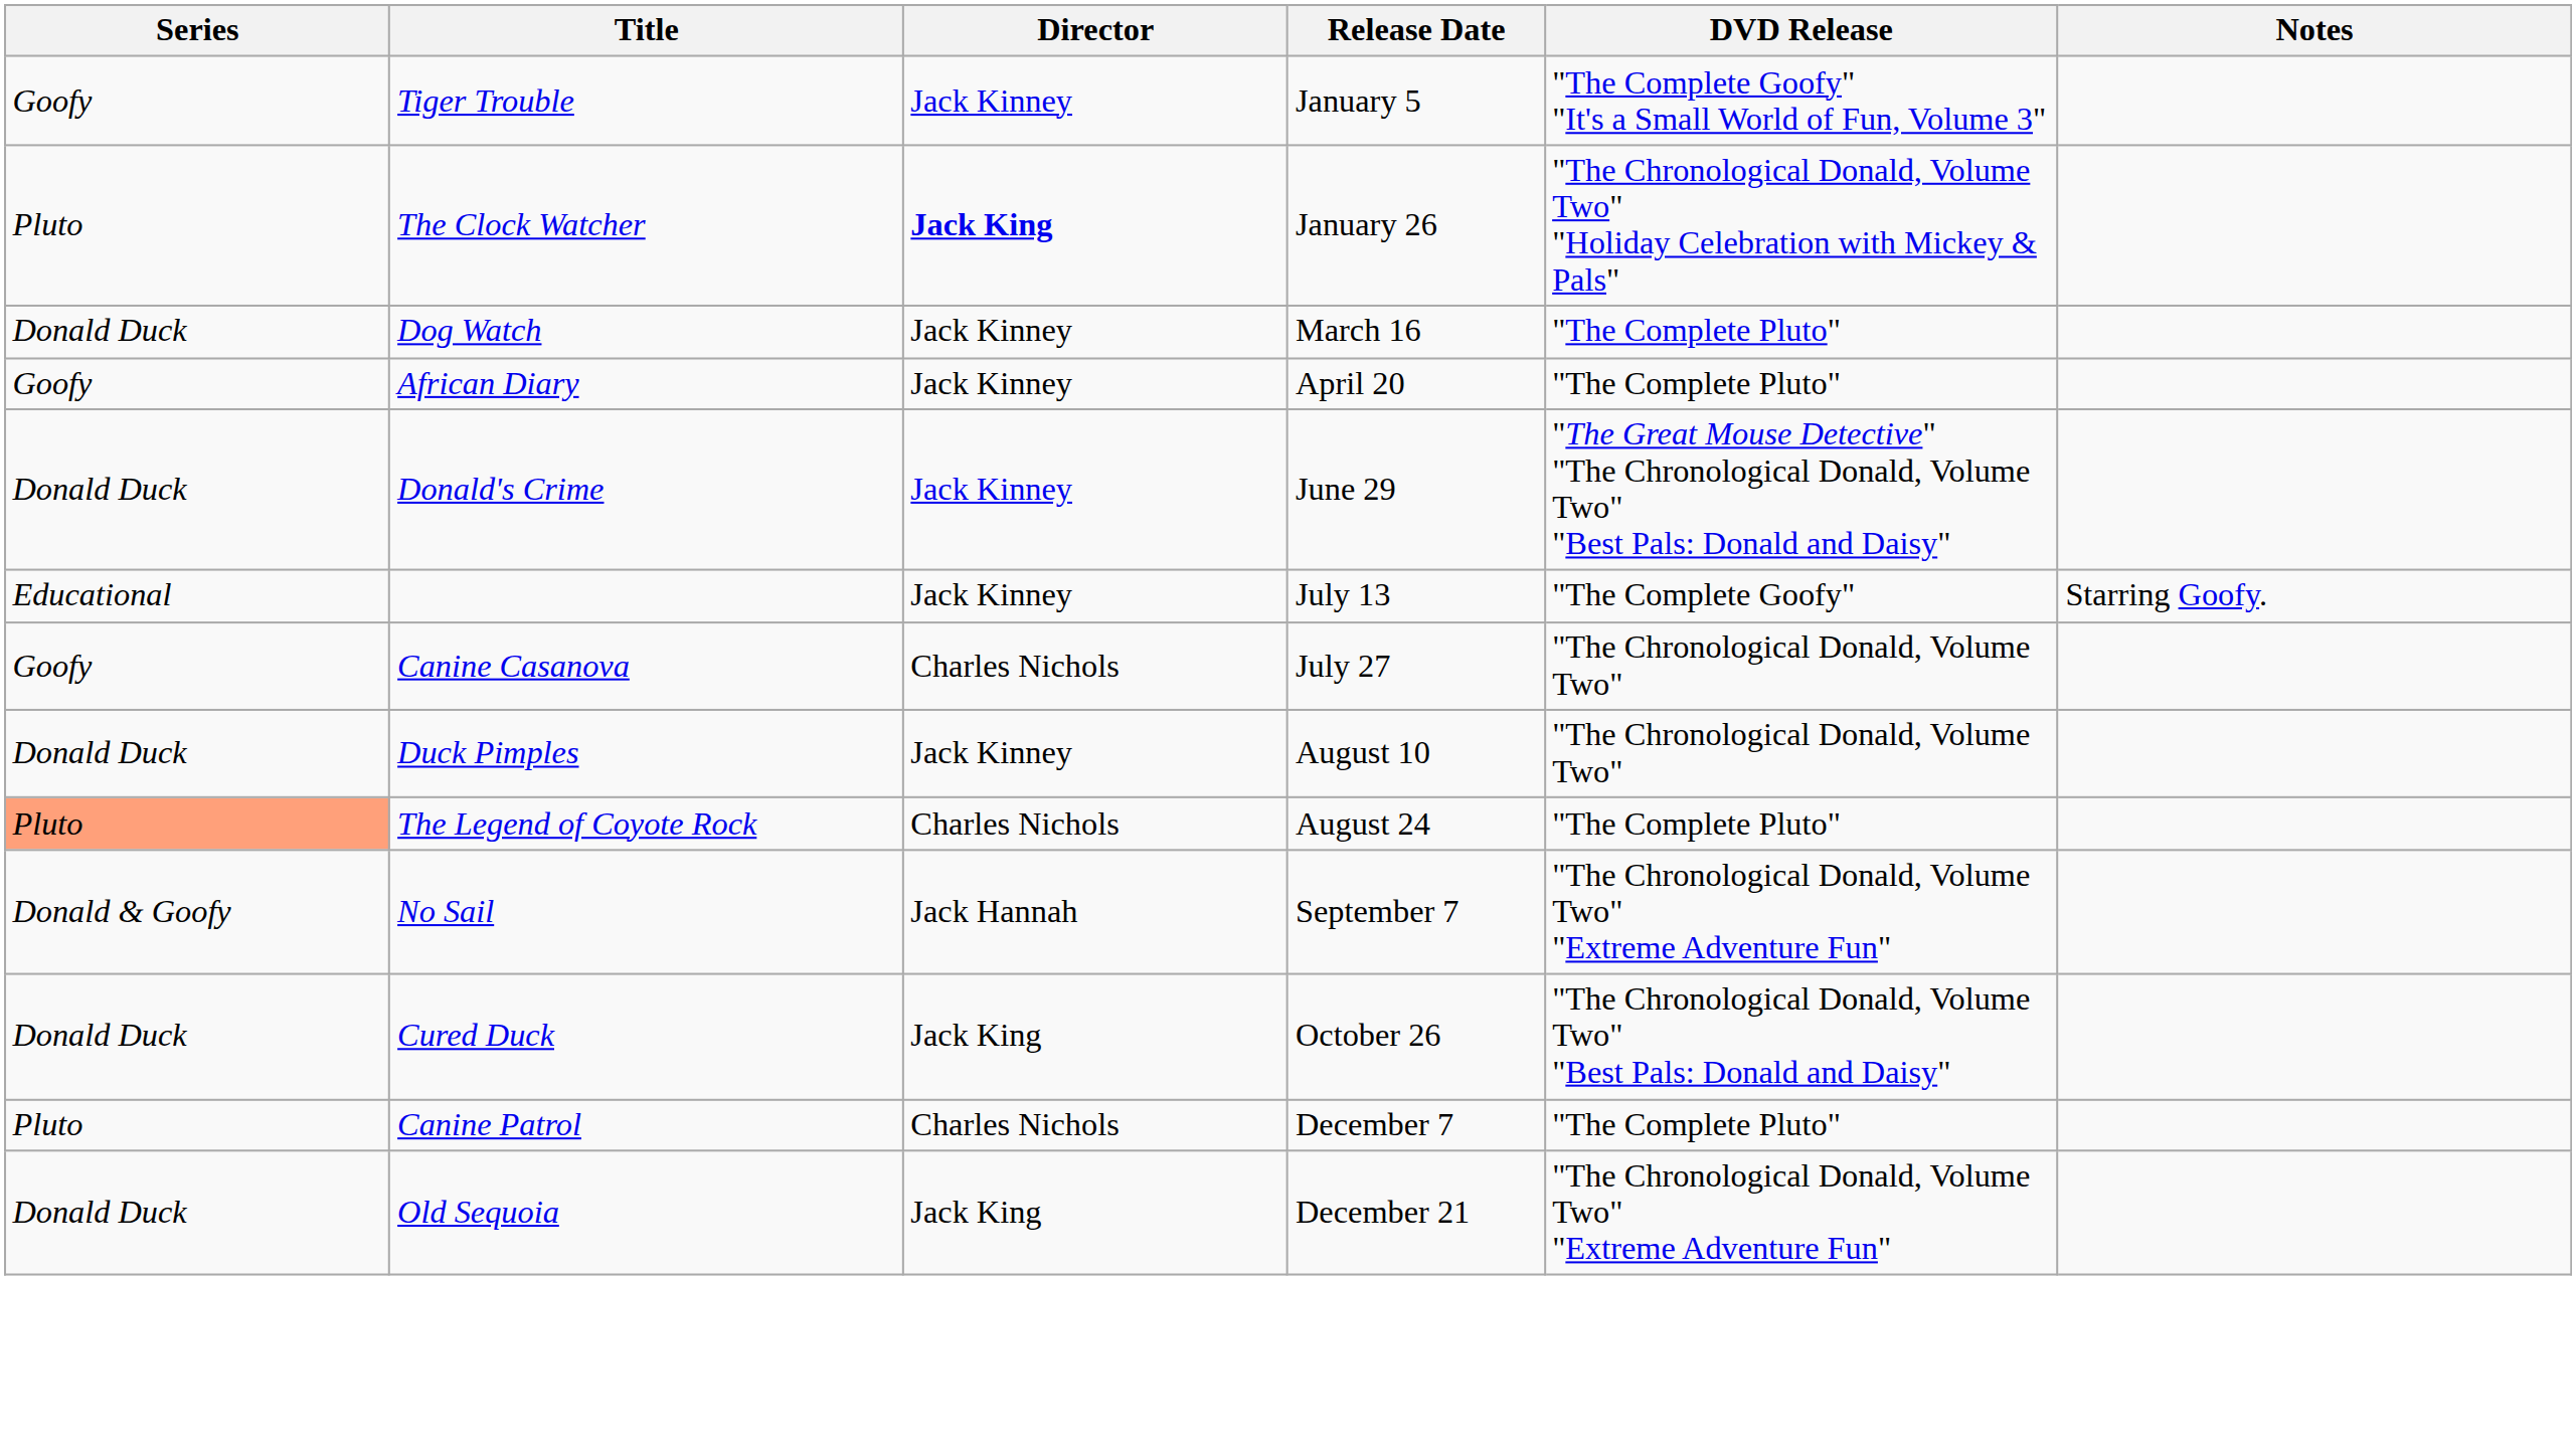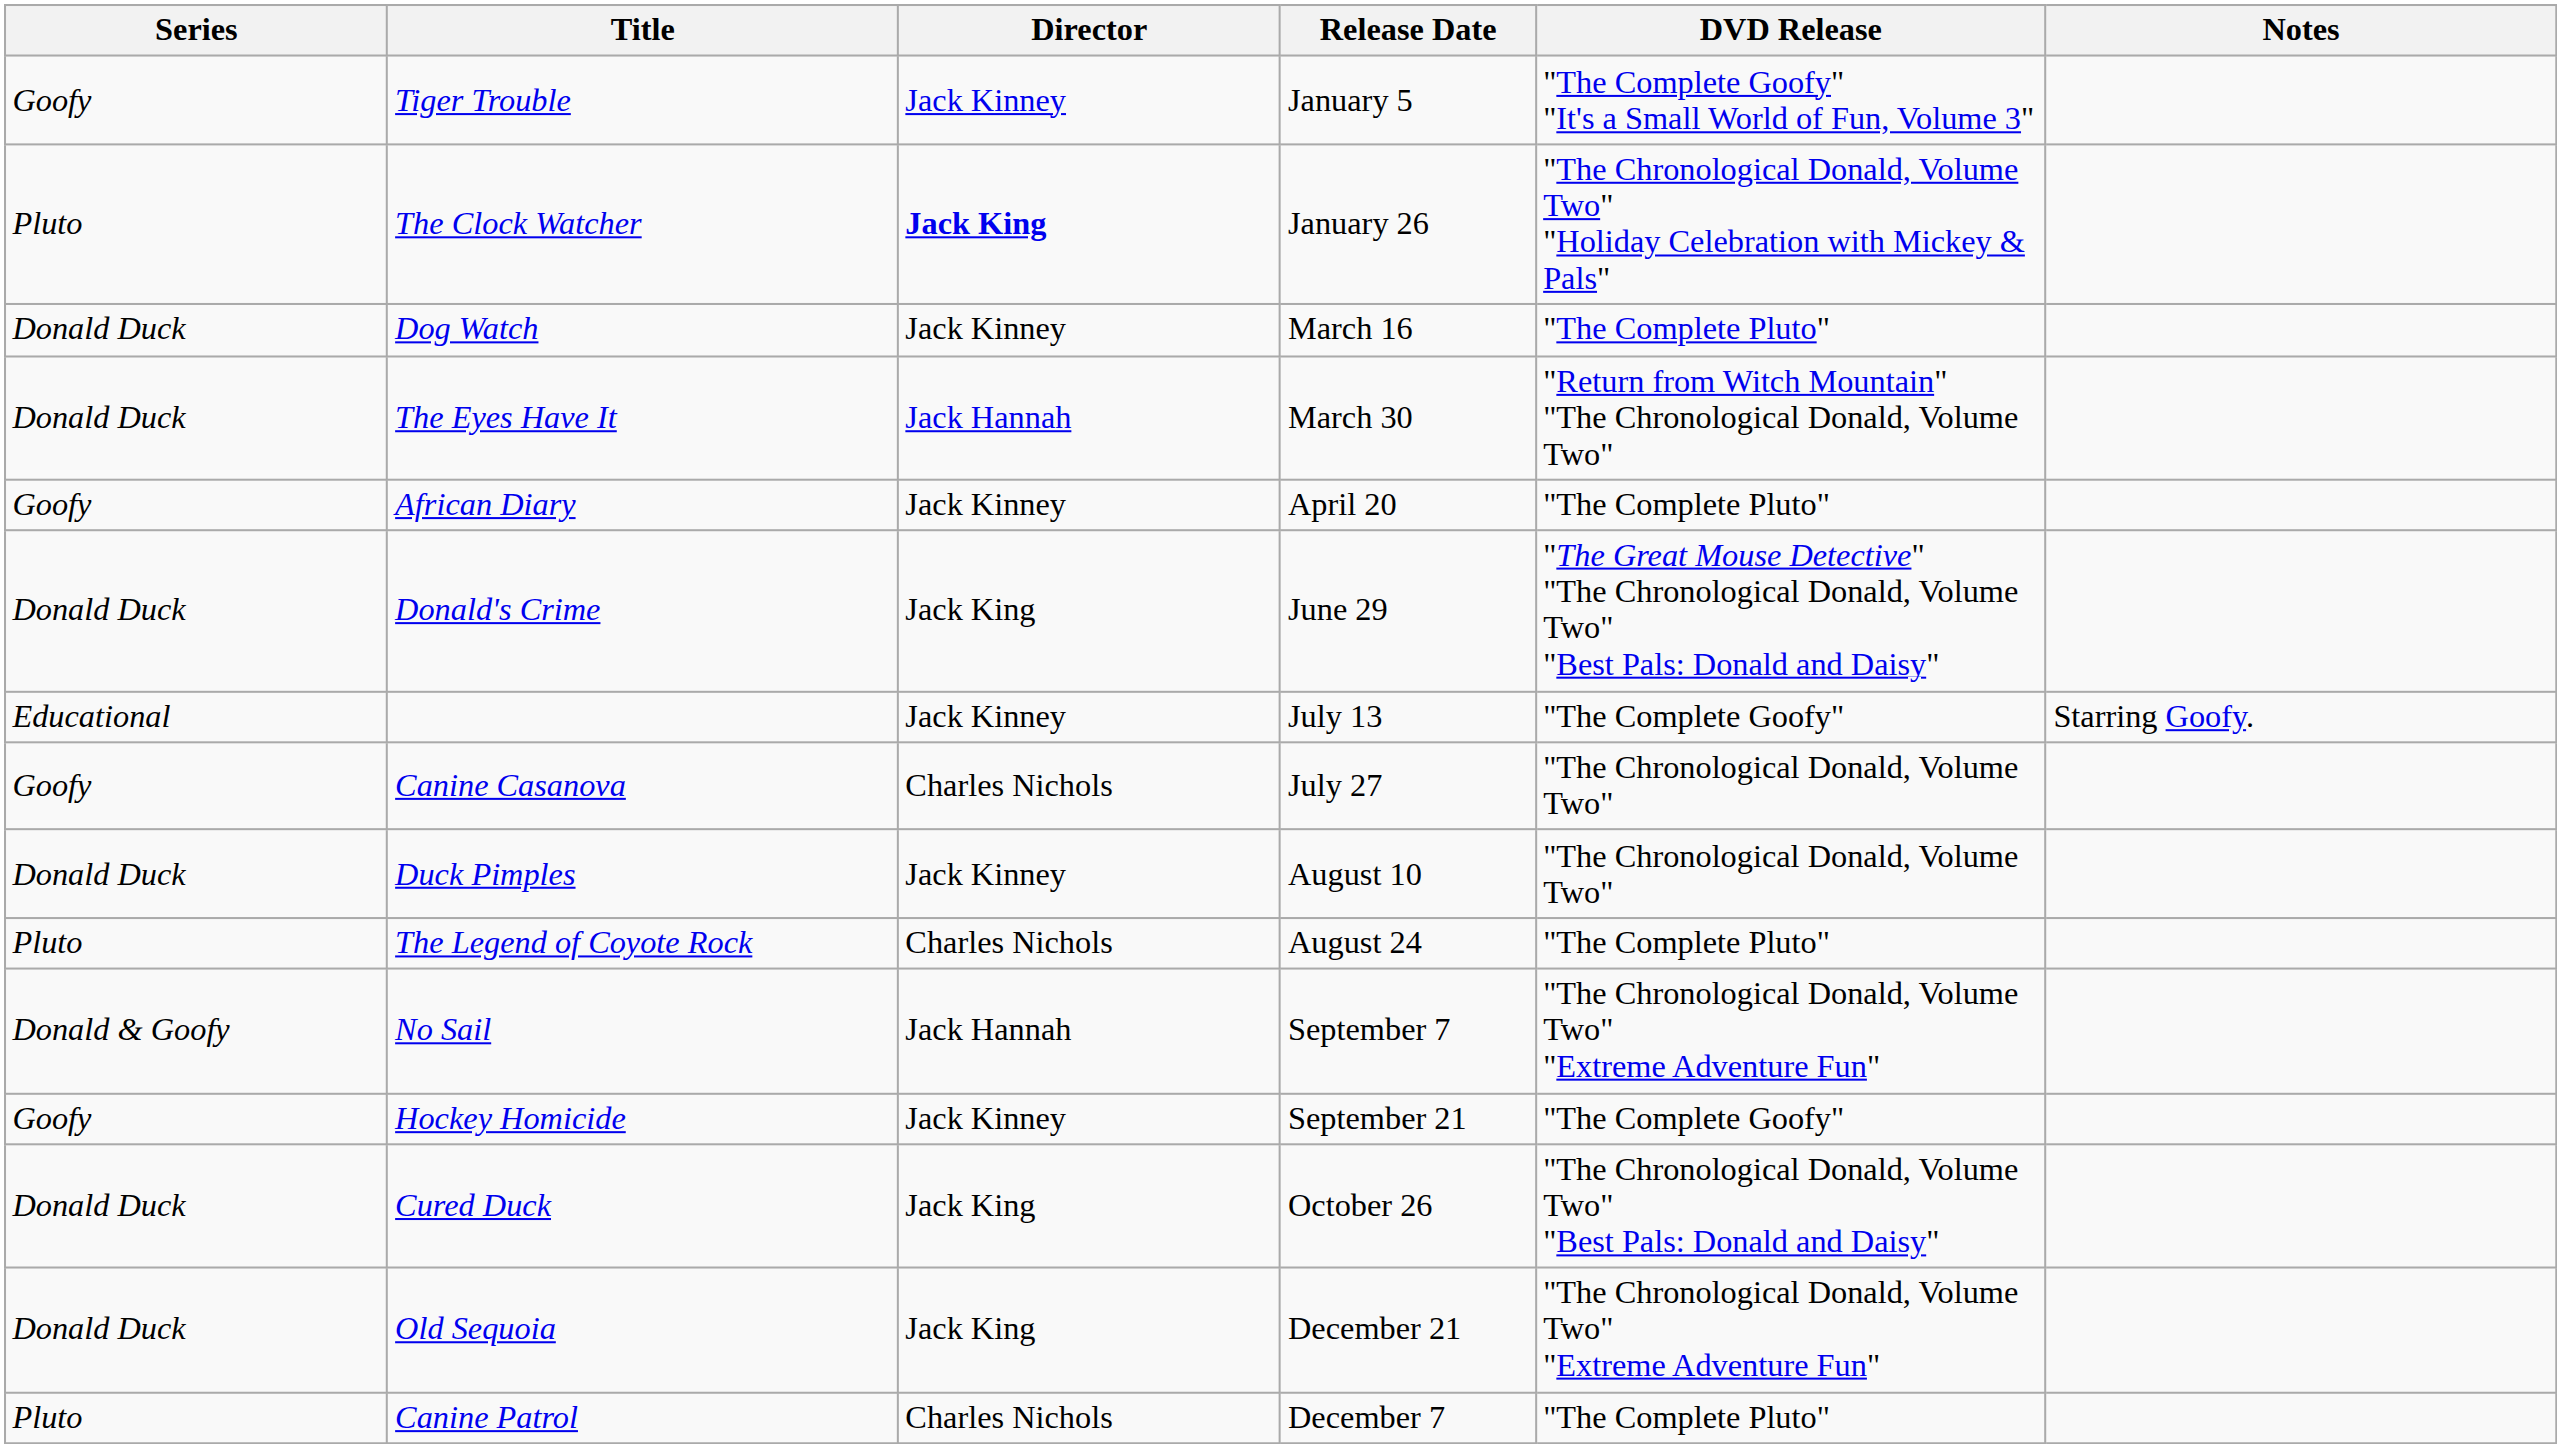 <table class="wikitable" style="width:100%;">
 <tr>
 <th style="width:15%;">Series</th>
 <th style="width:20%;">Title</th>
 <th style="width:15%;">Director</th>
 <th style="width:10%;">Release Date</th>
 <th style="width:20%;">DVD Release</th>
 <th style="width:20%;">Notes</th>
 </tr>
 <tr>
 <td><em>Goofy</em></td>
 <td><em><a href='#'>Tiger Trouble</a></em></td>
 <td><a href='#'>Jack Kinney</a></td>
 <td>January 5</td>
 <td>"<a href='#'>The Complete Goofy</a>" <br>"<a href='#'>It's a Small World of Fun, Volume 3</a>"</td>
 <td></td>
 </tr>
 <tr>
 <td><em>Pluto</em></td>
 <td><em><a href='#'>The Clock Watcher</a></em></td>
 <td><strong><a href='#'>Jack King</a></strong></td>
 <td>January 26</td>
 <td>"<a href='#'>The Chronological Donald, Volume Two</a>" <br>"<a href='#'>Holiday Celebration with Mickey & Pals</a>"</td>
 <td></td>
 </tr>
 <tr>
 <td><em>Donald Duck</em></td>
 <td><em><a href='#'>Dog Watch</a></em></td>
 <td>Jack Kinney</td>
 <td>March 16</td>
 <td>"<a href='#'>The Complete Pluto</a>"</td>
 <td></td>
 </tr>
 <tr>
+<td><em>Donald Duck</em></td>
+<td><em><a href='#'>The Eyes Have It</a></em></td>
+<td><a href='#'>Jack Hannah</a></td>
+<td>March 30</td>
+<td>"<a href='#'>Return from Witch Mountain</a>" <br>"The Chronological Donald, Volume Two"</td>
+<td></td>
+</tr>
+<tr>
 <td><em>Goofy</em></td>
 <td><em><a href='#'>African Diary</a></em></td>
 <td>Jack Kinney</td>
 <td>April 20</td>
 <td>"The Complete Pluto"</td>
 <td></td>
 </tr>
 <tr>
 <td><em>Donald Duck</em></td>
 <td><em><a href='#'>Donald's Crime</a></em> </td>
-<td><a href='#'>Jack Kinney</a></td>
+<td>Jack King</td>
 <td>June 29</td>
 <td>"<em><a href='#'>The Great Mouse Detective</a></em>" <br>"The Chronological Donald, Volume Two" <br>"<a href='#'>Best Pals: Donald and Daisy</a>"</td>
 <td></td>
 </tr>
 <tr>
 <td><em>Educational</em></td>
 <td><em></em></td>
 <td>Jack Kinney</td>
 <td>July 13</td>
 <td>"The Complete Goofy"</td>
 <td>Starring <a href='#'>Goofy</a>.</td>
 </tr>
 <tr>
 <td><em>Goofy</em></td>
 <td><em><a href='#'>Canine Casanova</a></em></td>
 <td>Charles Nichols</td>
 <td>July 27</td>
 <td>"The Chronological Donald, Volume Two"</td>
 <td></td>
 </tr>
 <tr>
 <td><em>Donald Duck</em></td>
 <td><em><a href='#'>Duck Pimples</a></em></td>
 <td>Jack Kinney</td>
 <td>August 10</td>
 <td>"The Chronological Donald, Volume Two"</td>
 <td></td>
 </tr>
 <tr>
-<td style="background: lightsalmon;"><em>Pluto</em></td>
+<td><em>Pluto</em></td>
 <td><em><a href='#'>The Legend of Coyote Rock</a></em></td>
 <td>Charles Nichols</td>
 <td>August 24</td>
 <td>"The Complete Pluto"</td>
 <td></td>
 </tr>
 <tr>
 <td><em>Donald & Goofy</em></td>
 <td><em><a href='#'>No Sail</a></em></td>
 <td>Jack Hannah</td>
 <td>September 7</td>
 <td>"The Chronological Donald, Volume Two" <br>"<a href='#'>Extreme Adventure Fun</a>"</td>
 <td></td>
 </tr>
 <tr>
+<td><em>Goofy</em></td>
+<td><em><a href='#'>Hockey Homicide</a></em></td>
+<td>Jack Kinney</td>
+<td>September 21</td>
+<td>"The Complete Goofy"</td>
+<td></td>
+</tr>
+<tr>
 <td><em>Donald Duck</em></td>
 <td><em><a href='#'>Cured Duck</a></em></td>
 <td>Jack King</td>
 <td>October 26</td>
 <td>"The Chronological Donald, Volume Two" <br>"<a href='#'>Best Pals: Donald and Daisy</a>"</td>
+<td></td>
+</tr>
+<tr>
+<td><em>Donald Duck</em></td>
+<td><em><a href='#'>Old Sequoia</a></em></td>
+<td>Jack King</td>
+<td>December 21</td>
+<td>"The Chronological Donald, Volume Two" <br>"<a href='#'>Extreme Adventure Fun</a>"</td>
 <td></td>
 </tr>
 <tr>
 <td><em>Pluto</em></td>
 <td><em><a href='#'>Canine Patrol</a></em></td>
 <td>Charles Nichols</td>
 <td>December 7</td>
 <td>"The Complete Pluto"</td>
 <td></td>
 </tr>
-<tr>
-<td><em>Donald Duck</em></td>
-<td><em><a href='#'>Old Sequoia</a></em></td>
-<td>Jack King</td>
-<td>December 21</td>
-<td>"The Chronological Donald, Volume Two" <br>"<a href='#'>Extreme Adventure Fun</a>"</td>
-<td></td>
-</tr>
 </table>
